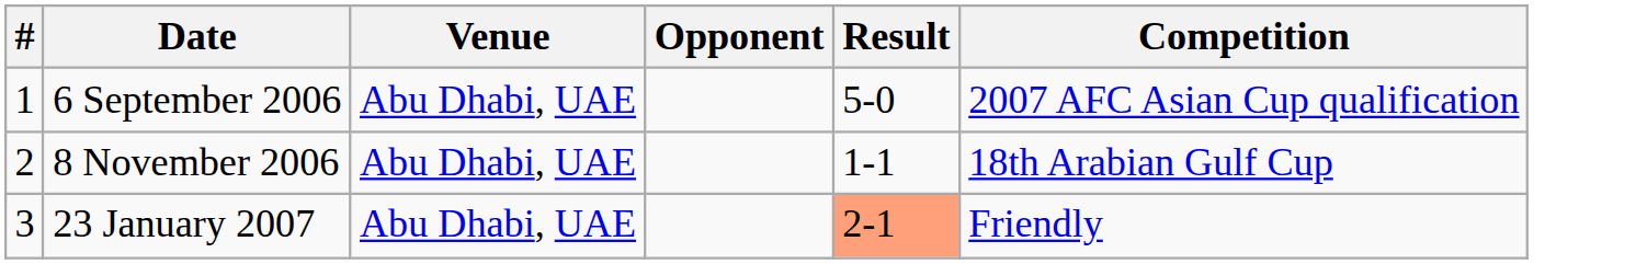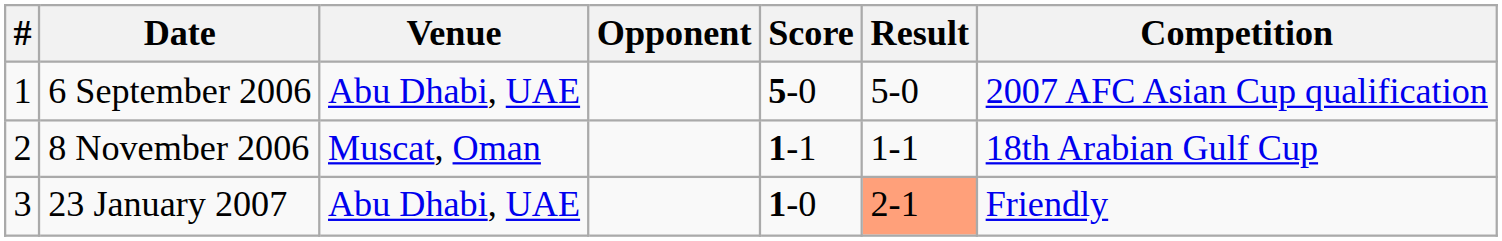 <table class="wikitable">
 <tr>
 <th>#</th>
 <th>Date</th>
 <th>Venue</th>
 <th>Opponent</th>
+<th>Score</th>
 <th>Result</th>
 <th>Competition</th>
 </tr>
 <tr>
 <td>1</td>
 <td>6 September 2006</td>
 <td><a href='#'>Abu Dhabi</a>, <a href='#'>UAE</a></td>
 <td></td>
+<td><strong>5</strong>-0</td>
 <td>5-0</td>
 <td><a href='#'>2007 AFC Asian Cup qualification</a></td>
 </tr>
 <tr>
 <td>2</td>
 <td>8 November 2006</td>
-<td><a href='#'>Abu Dhabi</a>, <a href='#'>UAE</a></td>
+<td><a href='#'>Muscat</a>, <a href='#'>Oman</a></td>
 <td></td>
+<td><strong>1</strong>-1</td>
 <td>1-1</td>
 <td><a href='#'>18th Arabian Gulf Cup</a></td>
 </tr>
 <tr>
 <td>3</td>
 <td>23 January 2007</td>
 <td><a href='#'>Abu Dhabi</a>, <a href='#'>UAE</a></td>
 <td></td>
+<td><strong>1</strong>-0</td>
 <td style="background: lightsalmon;">2-1</td>
 <td><a href='#'>Friendly</a></td>
 </tr>
 </table>
